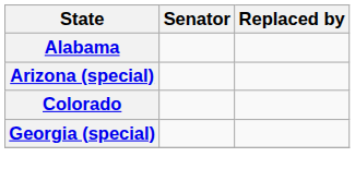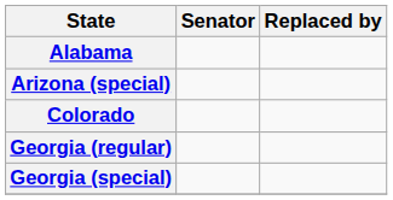 <table class="wikitable sortable plainrowheaders">
 <tr>
 <th scope="col">State</th>
 <th scope="col">Senator</th>
 <th scope="col">Replaced by</th>
 </tr>
 <tr>
 <th><a href='#'>Alabama</a></th>
 <td></td>
 <td></td>
 </tr>
 <tr>
 <th><a href='#'>Arizona (special)</a></th>
 <td></td>
 <td></td>
 </tr>
 <tr>
 <th><a href='#'>Colorado</a></th>
 <td></td>
 <td></td>
 </tr>
 <tr>
+<th><a href='#'>Georgia (regular)</a></th>
+<td></td>
+<td></td>
+</tr>
+<tr>
 <th><a href='#'>Georgia (special)</a></th>
 <td></td>
 <td></td>
 </tr>
 <tr>
 </tr>
 </table>
